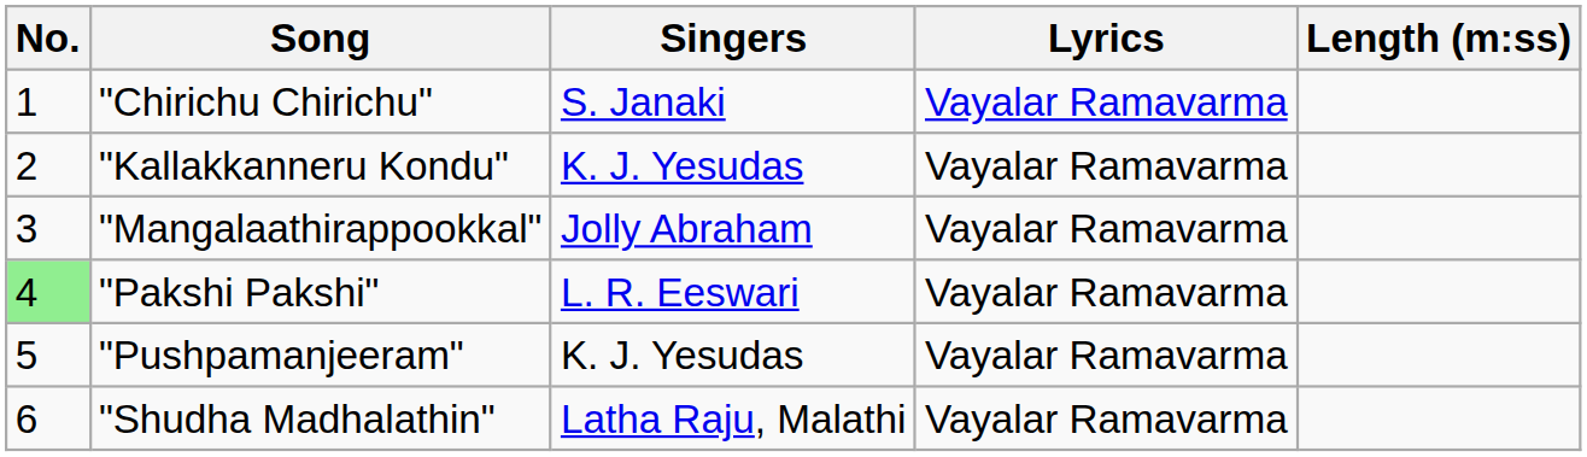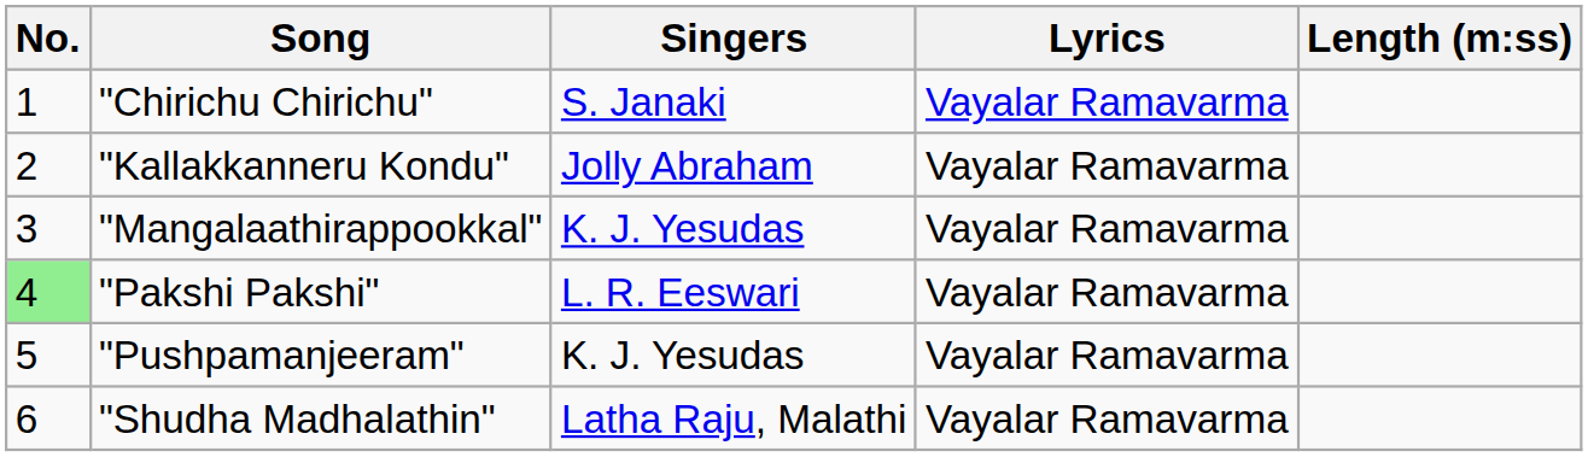 <table class="wikitable" style="font-size:95%;">
 <tr>
 <th>No.</th>
 <th>Song</th>
 <th>Singers</th>
 <th>Lyrics</th>
 <th>Length (m:ss)</th>
 </tr>
 <tr>
 <td>1</td>
 <td>"Chirichu Chirichu"</td>
 <td><a href='#'>S. Janaki</a></td>
 <td><a href='#'>Vayalar Ramavarma</a></td>
 <td></td>
 </tr>
 <tr>
 <td>2</td>
 <td>"Kallakkanneru Kondu"</td>
-<td><a href='#'>K. J. Yesudas</a></td>
+<td><a href='#'>Jolly Abraham</a></td>
 <td>Vayalar Ramavarma</td>
 <td></td>
 </tr>
 <tr>
 <td>3</td>
 <td>"Mangalaathirappookkal"</td>
-<td><a href='#'>Jolly Abraham</a></td>
+<td><a href='#'>K. J. Yesudas</a></td>
 <td>Vayalar Ramavarma</td>
 <td></td>
 </tr>
 <tr>
 <td style="background: lightgreen;">4</td>
 <td>"Pakshi Pakshi"</td>
 <td><a href='#'>L. R. Eeswari</a></td>
 <td>Vayalar Ramavarma</td>
 <td></td>
 </tr>
 <tr>
 <td>5</td>
 <td>"Pushpamanjeeram"</td>
 <td>K. J. Yesudas</td>
 <td>Vayalar Ramavarma</td>
 <td></td>
 </tr>
 <tr>
 <td>6</td>
 <td>"Shudha Madhalathin"</td>
 <td><a href='#'>Latha Raju</a>, Malathi</td>
 <td>Vayalar Ramavarma</td>
 <td></td>
 </tr>
 </table>
